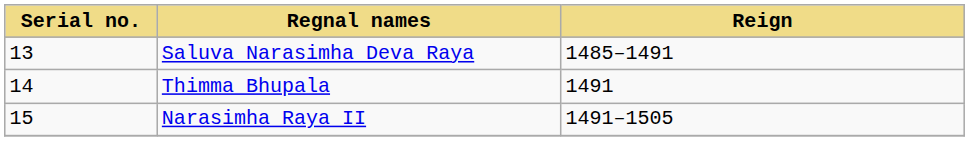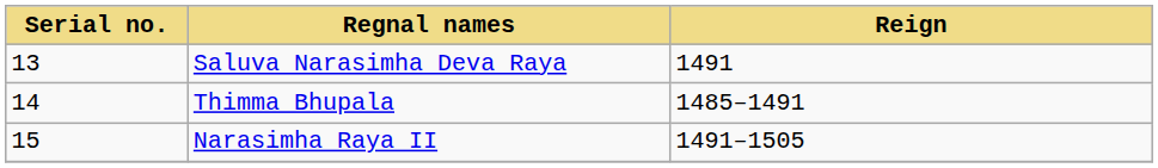 <table style="width:100%;" class="wikitable">
 <tr>
 <th style="background:#f0dc88; width:5%;">Serial no.</th>
 <th style="background:#f0dc88; width:17%;">Regnal names</th>
 <th style="background:#f0dc88; width:17%;">Reign</th>
 </tr>
 <tr>
 <td>13</td>
 <td><a href='#'>Saluva Narasimha Deva Raya</a></td>
-<td>1485–1491</td>
+<td>1491</td>
 </tr>
 <tr>
 <td>14</td>
 <td><a href='#'>Thimma Bhupala</a></td>
-<td>1491</td>
+<td>1485–1491</td>
 </tr>
 <tr>
 <td>15</td>
 <td><a href='#'>Narasimha Raya II</a></td>
 <td>1491–1505</td>
 </tr>
 <tr>
 </tr>
 </table>
